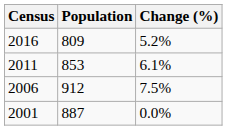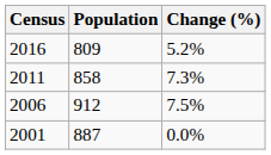 <table class="wikitable">
 <tr>
 <th>Census</th>
 <th>Population</th>
 <th>Change (%)</th>
 </tr>
 <tr>
 <td>2016</td>
 <td>809</td>
 <td>5.2%</td>
 </tr>
 <tr>
 <td>2011</td>
-<td>853</td>
-<td>6.1%</td>
+<td>858</td>
+<td>7.3%</td>
 </tr>
 <tr>
 <td>2006</td>
 <td>912</td>
 <td>7.5%</td>
 </tr>
 <tr>
 <td>2001</td>
 <td>887</td>
 <td>0.0%<br></td>
 </tr>
 </table>
